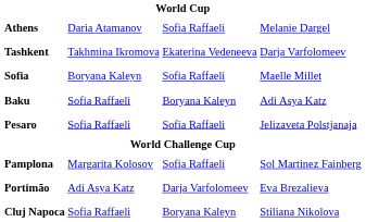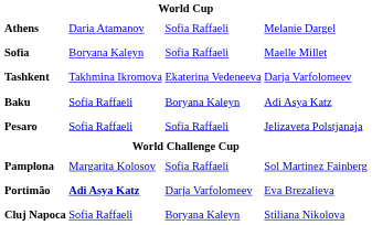 <table>
 <tr>
 <td colspan="4" style="text-align:center;"><strong>World Cup</strong></td>
 </tr>
 <tr>
 <th scope=row style="text-align:left">Athens</th>
 <td style="height:30px;"> <a href='#'>Daria Atamanov</a></td>
 <td style="height:30px;"> <a href='#'>Sofia Raffaeli</a></td>
 <td style="height:30px;"> <a href='#'>Melanie Dargel</a></td>
 </tr>
 <tr>
+<th scope=row style="text-align:left">Sofia</th>
+<td style="height:30px;"> <a href='#'>Boryana Kaleyn</a></td>
+<td style="height:30px;"> <a href='#'>Sofia Raffaeli</a></td>
+<td style="height:30px;"> <a href='#'>Maelle Millet</a></td>
+</tr>
+<tr>
 <th scope=row style="text-align:left">Tashkent</th>
 <td style="height:30px;"> <a href='#'>Takhmina Ikromova</a></td>
 <td style="height:30px;"> <a href='#'>Ekaterina Vedeneeva</a></td>
 <td style="height:30px;"> <a href='#'>Darja Varfolomeev</a></td>
-</tr>
-<tr>
-<th scope=row style="text-align:left">Sofia</th>
-<td style="height:30px;"> <a href='#'>Boryana Kaleyn</a></td>
-<td style="height:30px;"> <a href='#'>Sofia Raffaeli</a></td>
-<td style="height:30px;"> <a href='#'>Maelle Millet</a></td>
 </tr>
 <tr>
 <th scope=row style="text-align:left">Baku</th>
 <td style="height:30px;"> <a href='#'>Sofia Raffaeli</a></td>
 <td style="height:30px;"> <a href='#'>Boryana Kaleyn</a></td>
 <td style="height:30px;"> <a href='#'>Adi Asya Katz</a></td>
 </tr>
 <tr>
 <th scope=row style="text-align:left">Pesaro</th>
 <td style="height:30px;"> <a href='#'>Sofia Raffaeli</a></td>
 <td style="height:30px;"> <a href='#'>Sofia Raffaeli</a></td>
 <td style="height:30px;"> <a href='#'>Jelizaveta Polstjanaja</a></td>
 </tr>
 <tr>
 <td colspan="4" style="text-align:center;"><strong>World Challenge Cup</strong></td>
 </tr>
 <tr>
 <th scope=row style="text-align:left">Pamplona</th>
 <td style="height:30px;"> <a href='#'>Margarita Kolosov</a></td>
 <td style="height:30px;"> <a href='#'>Sofia Raffaeli</a></td>
 <td style="height:30px;"> <a href='#'>Sol Martinez Fainberg</a></td>
 </tr>
 <tr>
 <th scope=row style="text-align:left">Portimão</th>
-<td style="height:30px;"> <a href='#'>Adi Asya Katz</a></td>
+<td style="height:30px;"><strong> <a href='#'>Adi Asya Katz</a></strong></td>
 <td style="height:30px;"> <a href='#'>Darja Varfolomeev</a></td>
 <td style="height:30px;"> <a href='#'>Eva Brezalieva</a></td>
 </tr>
 <tr>
 <th scope=row style="text-align:left">Cluj Napoca</th>
 <td style="height:30px;"> <a href='#'>Sofia Raffaeli</a></td>
 <td style="height:30px;"> <a href='#'>Boryana Kaleyn</a></td>
 <td style="height:30px;"> <a href='#'>Stiliana Nikolova</a></td>
 </tr>
 <tr>
 </tr>
 </table>
